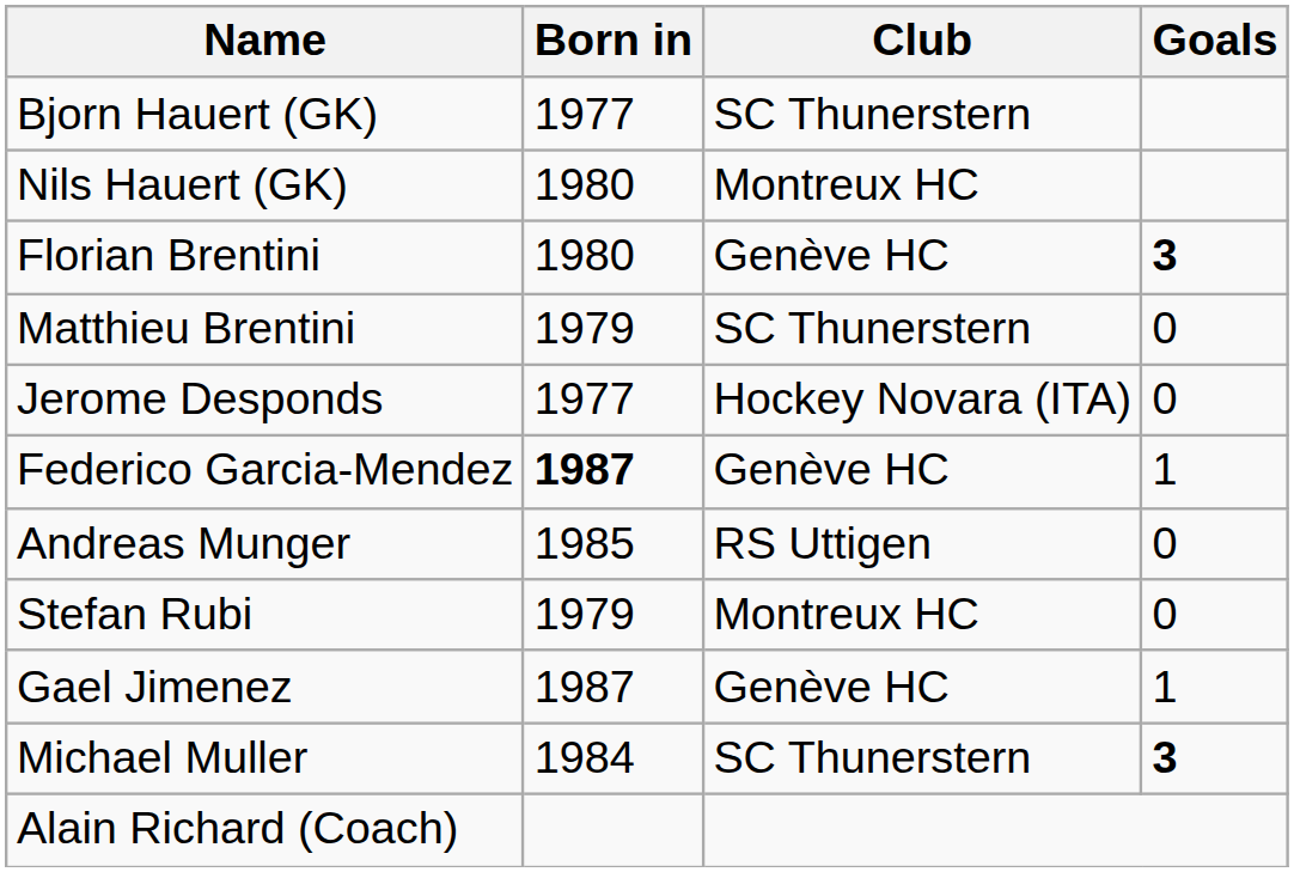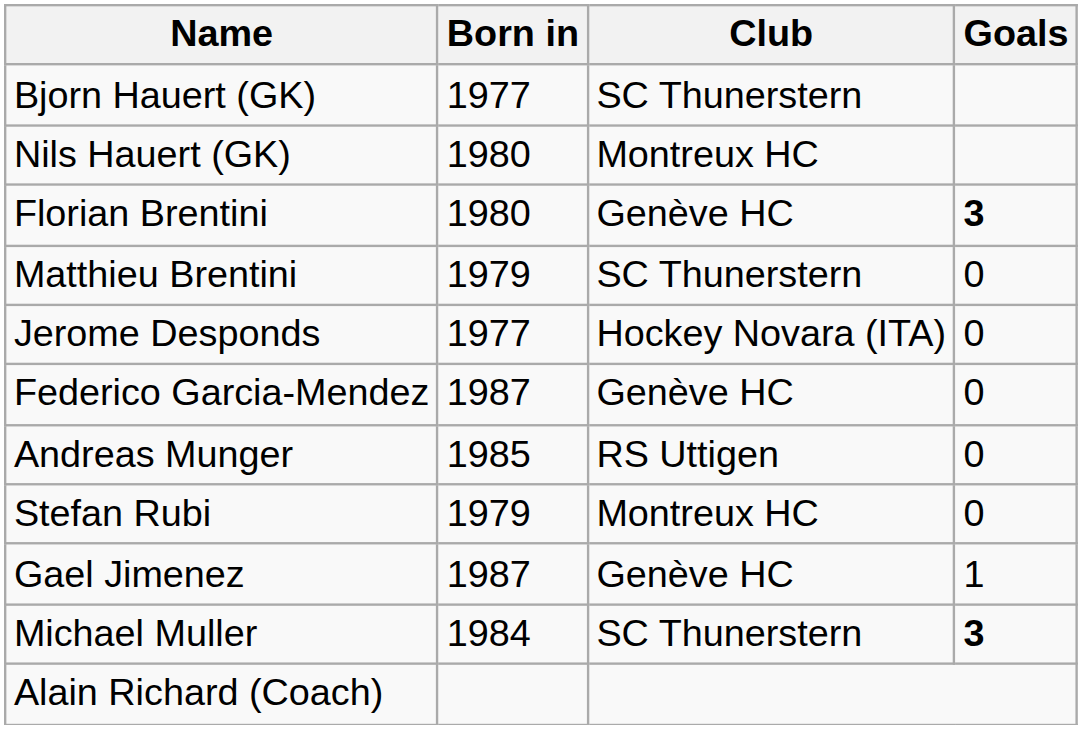 <table class="wikitable">
 <tr>
 <th>Name</th>
 <th>Born in</th>
 <th>Club</th>
 <th>Goals</th>
 </tr>
 <tr>
 <td>Bjorn Hauert (GK)</td>
 <td>1977</td>
 <td>SC Thunerstern</td>
 <td></td>
 </tr>
 <tr>
 <td>Nils Hauert (GK)</td>
 <td>1980</td>
 <td>Montreux HC</td>
 <td></td>
 </tr>
 <tr>
 <td>Florian Brentini</td>
 <td>1980</td>
 <td>Genève HC</td>
 <td><strong>3</strong></td>
 </tr>
 <tr>
 <td>Matthieu Brentini</td>
 <td>1979</td>
 <td>SC Thunerstern</td>
 <td>0</td>
 </tr>
 <tr>
 <td>Jerome Desponds</td>
 <td>1977</td>
 <td>Hockey Novara (ITA)</td>
 <td>0</td>
 </tr>
 <tr>
 <td>Federico Garcia-Mendez</td>
-<td><strong>1987</strong></td>
+<td>1987</td>
 <td>Genève HC</td>
-<td>1</td>
+<td>0</td>
 </tr>
 <tr>
 <td>Andreas Munger</td>
 <td>1985</td>
 <td>RS Uttigen</td>
 <td>0</td>
 </tr>
 <tr>
 <td>Stefan Rubi</td>
 <td>1979</td>
 <td>Montreux HC</td>
 <td>0</td>
 </tr>
 <tr>
 <td>Gael Jimenez</td>
 <td>1987</td>
 <td>Genève HC</td>
 <td>1</td>
 </tr>
 <tr>
 <td>Michael Muller</td>
 <td>1984</td>
 <td>SC Thunerstern</td>
 <td><strong>3</strong></td>
 </tr>
 <tr>
 <td>Alain Richard (Coach)</td>
 <td></td>
 </tr>
 </table>
